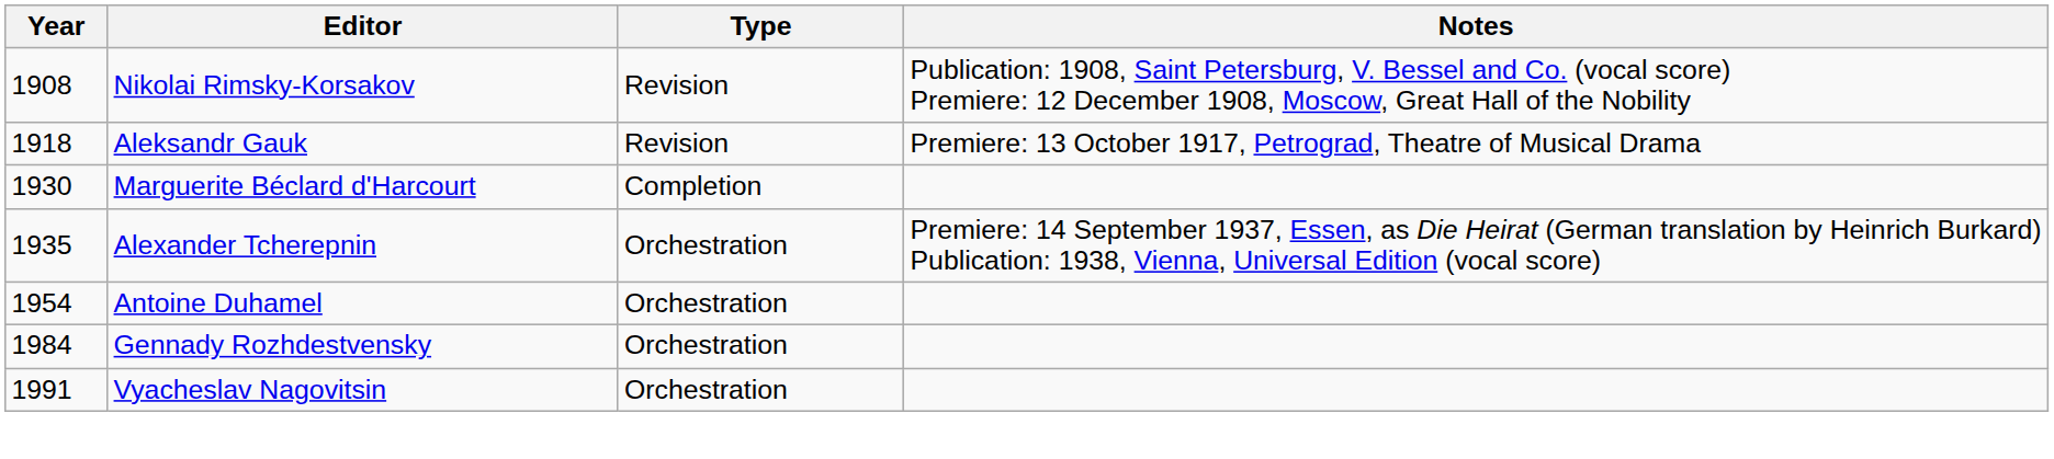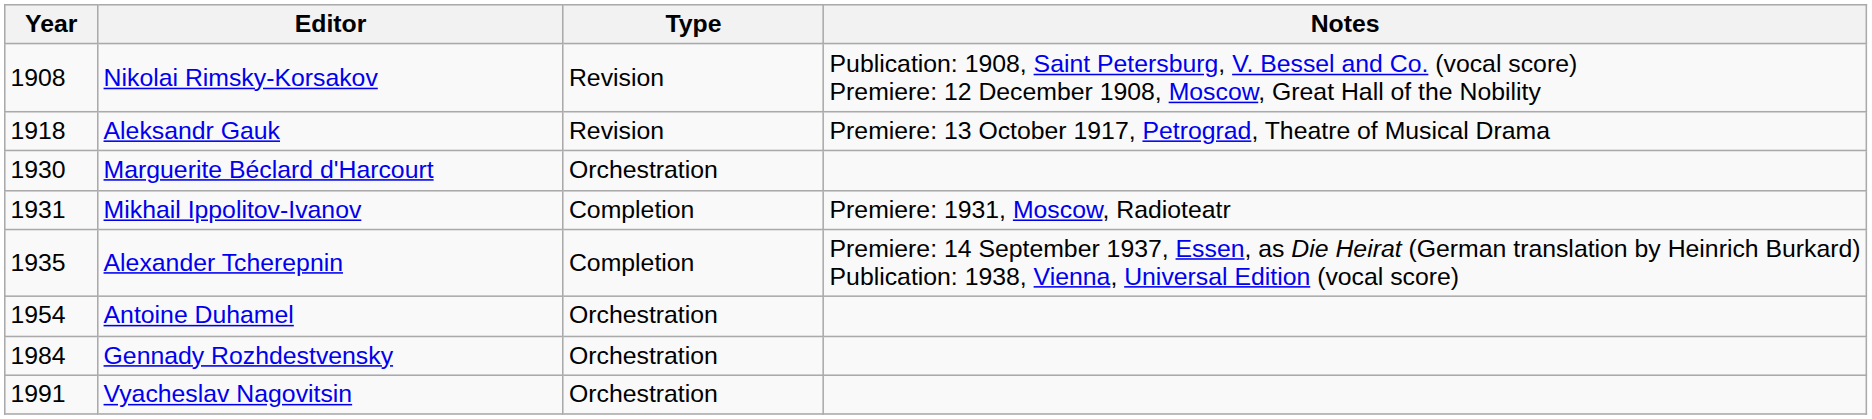 <table class="wikitable">
 <tr>
 <th style="width:5%;">Year</th>
 <th style="width:25%;">Editor</th>
 <th style="width:14%;">Type</th>
 <th style="width:56%;">Notes</th>
 </tr>
 <tr>
 <td>1908</td>
 <td><a href='#'>Nikolai Rimsky-Korsakov</a></td>
 <td>Revision</td>
 <td>Publication: 1908, <a href='#'>Saint Petersburg</a>, <a href='#'>V. Bessel and Co.</a> (vocal score)<br>Premiere: 12 December 1908, <a href='#'>Moscow</a>, Great Hall of the Nobility</td>
 </tr>
 <tr>
 <td>1918</td>
 <td><a href='#'>Aleksandr Gauk</a></td>
 <td>Revision</td>
 <td>Premiere: 13 October 1917, <a href='#'>Petrograd</a>, Theatre of Musical Drama</td>
 </tr>
 <tr>
 <td>1930</td>
 <td><a href='#'>Marguerite Béclard d'Harcourt</a></td>
+<td>Orchestration</td>
+<td></td>
+</tr>
+<tr>
+<td>1931</td>
+<td><a href='#'>Mikhail Ippolitov-Ivanov</a></td>
 <td>Completion</td>
-<td></td>
+<td>Premiere: 1931, <a href='#'>Moscow</a>, Radioteatr</td>
 </tr>
 <tr>
 <td>1935</td>
 <td><a href='#'>Alexander Tcherepnin</a></td>
-<td>Orchestration</td>
+<td>Completion</td>
 <td>Premiere: 14 September 1937, <a href='#'>Essen</a>, as <em>Die Heirat</em> (German translation by Heinrich Burkard)<br>Publication: 1938, <a href='#'>Vienna</a>, <a href='#'>Universal Edition</a> (vocal score)</td>
 </tr>
 <tr>
 <td>1954</td>
 <td><a href='#'>Antoine Duhamel</a></td>
 <td>Orchestration</td>
 <td></td>
 </tr>
 <tr>
 <td>1984</td>
 <td><a href='#'>Gennady Rozhdestvensky</a></td>
 <td>Orchestration</td>
 <td></td>
 </tr>
 <tr>
 <td>1991</td>
 <td><a href='#'>Vyacheslav Nagovitsin</a></td>
 <td>Orchestration</td>
 <td></td>
 </tr>
 </table>
